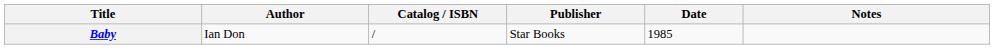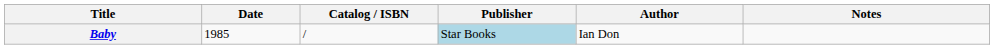 <table class="wikitable sortable" style="width:100%;">
 <tr>
 <th width=20%>Title</th>
-<th width=17%>Author</th>
+<th width=10%>Date</th>
 <th width=14%>Catalog / ISBN</th>
 <th width=14%>Publisher</th>
-<th width=10%>Date</th>
+<th width=17%>Author</th>
 <th width=25%>Notes</th>
 </tr>
 <tr>
 <th><em><a href='#'>Baby</a></em></th>
+<td>1985</td>
+<td> / </td>
+<td style="background: lightblue;">Star Books</td>
 <td>Ian Don</td>
-<td> / </td>
-<td>Star Books</td>
-<td>1985</td>
 <td></td>
 </tr>
 </table>
